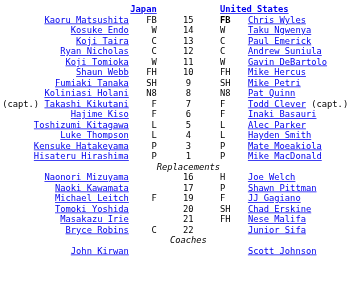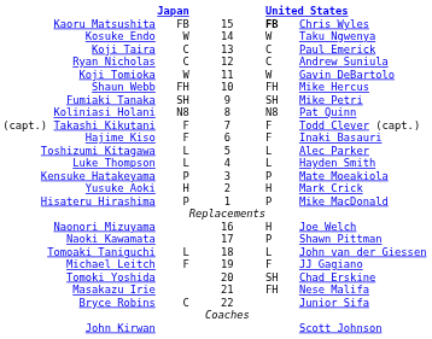 <table width="100%" style="font-size: 90%; " cellspacing="0" cellpadding="0" align=center>
 <tr>
 <td width=41%; text-align=right></td>
 <td width=3%; text-align:right></td>
 <td width=4%; text-align:center></td>
 <td width=3%; text-align:left></td>
 <td width=49%; text-align:left></td>
 </tr>
 <tr>
 <td colspan=2; align=right><strong><a href='#'>Japan</a></strong></td>
 <td></td>
 <td colspan=2;><strong><a href='#'>United States</a></strong></td>
 </tr>
 <tr>
 <td align=right><a href='#'>Kaoru Matsushita</a></td>
 <td align=right>FB</td>
 <td align=center>15</td>
 <td><strong>FB</strong></td>
 <td><a href='#'>Chris Wyles</a></td>
 </tr>
 <tr>
 <td align=right><a href='#'>Kosuke Endo</a></td>
 <td align=right>W</td>
 <td align=center>14</td>
 <td>W</td>
 <td><a href='#'>Taku Ngwenya</a></td>
 </tr>
 <tr>
 <td align=right><a href='#'>Koji Taira</a></td>
 <td align=right>C</td>
 <td align=center>13</td>
 <td>C</td>
 <td><a href='#'>Paul Emerick</a></td>
 </tr>
 <tr>
 <td align=right><a href='#'>Ryan Nicholas</a></td>
 <td align=right>C</td>
 <td align=center>12</td>
 <td>C</td>
 <td><a href='#'>Andrew Suniula</a></td>
 </tr>
 <tr>
 <td align=right><a href='#'>Koji Tomioka</a></td>
 <td align=right>W</td>
 <td align=center>11</td>
 <td>W</td>
 <td><a href='#'>Gavin DeBartolo</a></td>
 </tr>
 <tr>
 <td align=right><a href='#'>Shaun Webb</a></td>
 <td align=right>FH</td>
 <td align=center>10</td>
 <td>FH</td>
 <td><a href='#'>Mike Hercus</a></td>
 </tr>
 <tr>
 <td align=right><a href='#'>Fumiaki Tanaka</a></td>
 <td align=right>SH</td>
 <td align=center>9</td>
 <td>SH</td>
 <td><a href='#'>Mike Petri</a></td>
 </tr>
 <tr>
 <td align=right> <a href='#'>Koliniasi Holani</a></td>
 <td align=right>N8</td>
 <td align=center>8</td>
 <td>N8</td>
 <td><a href='#'>Pat Quinn</a></td>
 </tr>
 <tr>
 <td align=right>(capt.) <a href='#'>Takashi Kikutani</a></td>
 <td align=right>F</td>
 <td align=center>7</td>
 <td>F</td>
 <td><a href='#'>Todd Clever</a> (capt.)</td>
 </tr>
 <tr>
 <td align=right><a href='#'>Hajime Kiso</a></td>
 <td align=right>F</td>
 <td align=center>6</td>
 <td>F</td>
 <td><a href='#'>Inaki Basauri</a></td>
 </tr>
 <tr>
 <td align=right><a href='#'>Toshizumi Kitagawa</a></td>
 <td align=right>L</td>
 <td align=center>5</td>
 <td>L</td>
 <td><a href='#'>Alec Parker</a></td>
 </tr>
 <tr>
 <td align=right><a href='#'>Luke Thompson</a></td>
 <td align=right>L</td>
 <td align=center>4</td>
 <td>L</td>
 <td><a href='#'>Hayden Smith</a></td>
 </tr>
 <tr>
 <td align=right><a href='#'>Kensuke Hatakeyama</a></td>
 <td align=right>P</td>
 <td align=center>3</td>
 <td>P</td>
 <td><a href='#'>Mate Moeakiola</a></td>
 </tr>
 <tr>
+<td align=right><a href='#'>Yusuke Aoki</a></td>
+<td align=right>H</td>
+<td align=center>2</td>
+<td>H</td>
+<td><a href='#'>Mark Crick</a></td>
+</tr>
+<tr>
 <td align=right><a href='#'>Hisateru Hirashima</a></td>
 <td align=right>P</td>
 <td align=center>1</td>
 <td>P</td>
 <td><a href='#'>Mike MacDonald</a></td>
 </tr>
 <tr>
 <td></td>
 <td></td>
 <td align=center><em>Replacements</em></td>
 <td></td>
 <td></td>
 </tr>
 <tr>
 <td align=right><a href='#'>Naonori Mizuyama</a></td>
 <td align=right></td>
 <td align=center>16</td>
 <td>H</td>
 <td><a href='#'>Joe Welch</a> </td>
 </tr>
 <tr>
 <td align=right><a href='#'>Naoki Kawamata</a></td>
 <td align=right></td>
 <td align=center>17</td>
 <td>P</td>
 <td><a href='#'>Shawn Pittman</a> </td>
+</tr>
+<tr>
+<td align=right> <a href='#'>Tomoaki Taniguchi</a></td>
+<td align=right>L</td>
+<td align=center>18</td>
+<td>L</td>
+<td><a href='#'>John van der Giessen</a> </td>
 </tr>
 <tr>
 <td align=right>  <a href='#'>Michael Leitch</a></td>
 <td align=right>F</td>
 <td align=center>19</td>
 <td>F</td>
 <td><a href='#'>JJ Gagiano</a> </td>
 </tr>
 <tr>
 <td align=right><a href='#'>Tomoki Yoshida</a></td>
 <td align=right></td>
 <td align=center>20</td>
 <td>SH</td>
 <td><a href='#'>Chad Erskine</a> </td>
 </tr>
 <tr>
 <td align=right><a href='#'>Masakazu Irie</a></td>
 <td align=right></td>
 <td align=center>21</td>
 <td>FH</td>
 <td><a href='#'>Nese Malifa</a> </td>
 </tr>
 <tr>
 <td align=right><a href='#'>Bryce Robins</a></td>
 <td align=right>C</td>
 <td align=center>22</td>
 <td></td>
 <td><a href='#'>Junior Sifa</a></td>
 </tr>
 <tr>
 <td></td>
 <td></td>
 <td align=center><em>Coaches</em></td>
 <td></td>
 <td></td>
 </tr>
 <tr>
 <td align=right> <a href='#'>John Kirwan</a></td>
 <td></td>
 <td></td>
 <td></td>
 <td><a href='#'>Scott Johnson</a> </td>
 </tr>
 </table>
